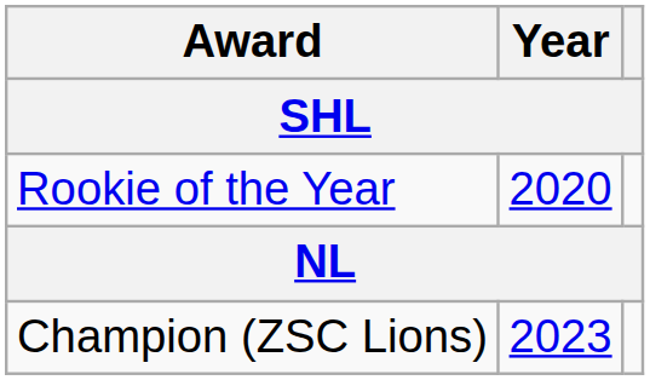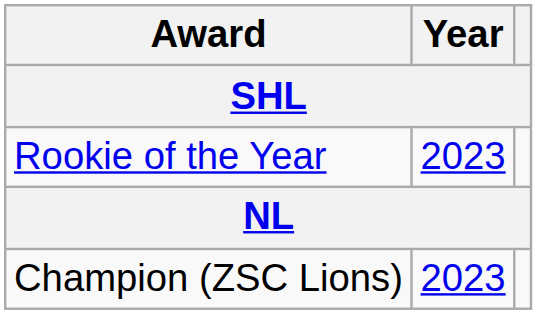 <table class="wikitable">
 <tr>
 <th>Award</th>
 <th>Year</th>
 <th></th>
 </tr>
 <tr>
 <th colspan="3"><a href='#'>SHL</a></th>
 </tr>
 <tr>
 <td><a href='#'>Rookie of the Year</a></td>
-<td><a href='#'>2020</a></td>
+<td><a href='#'>2023</a></td>
 <td></td>
 </tr>
 <tr>
 <th colspan="3"><a href='#'>NL</a></th>
 </tr>
 <tr>
 <td>Champion (ZSC Lions)</td>
 <td><a href='#'>2023</a></td>
 <td></td>
 </tr>
 </table>
